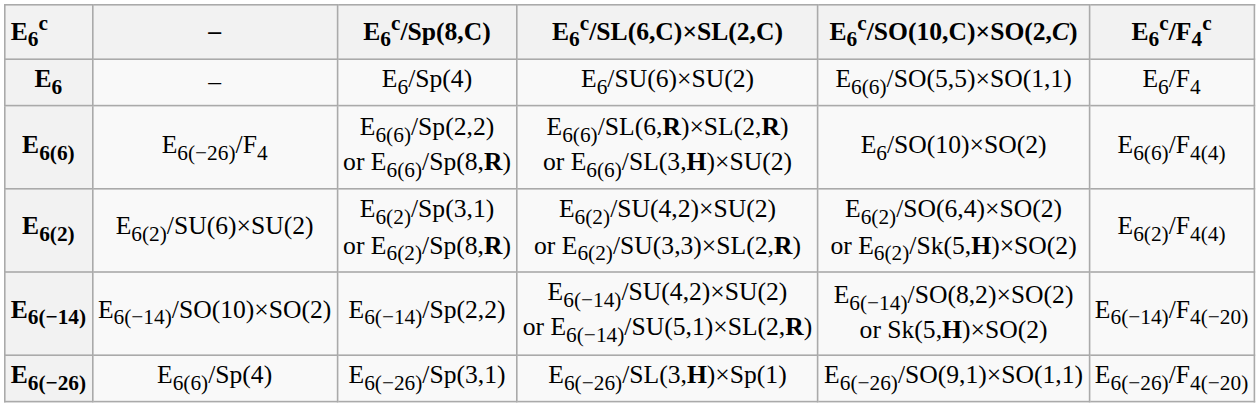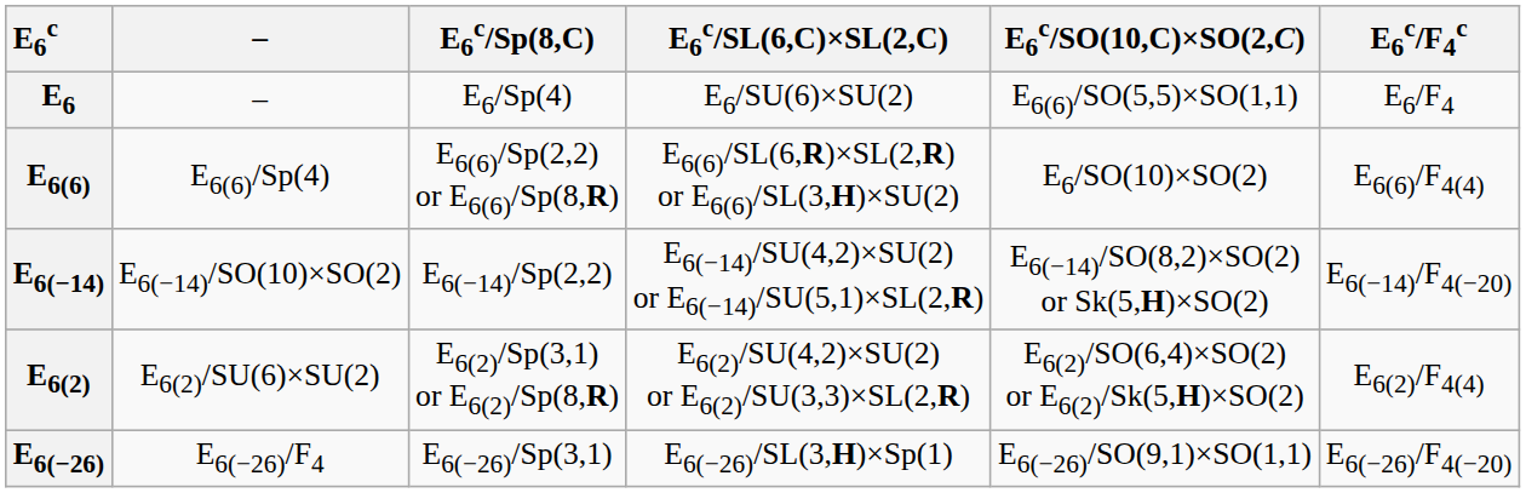 <table class="wikitable" style="text-align:center">
 <tr>
 <th style="text-align:left">E<sub>6</sub><sup>c</sup></th>
 <th>–</th>
 <th>E<sub>6</sub><sup>c</sup>/Sp(8,<strong>C</strong>)</th>
 <th>E<sub>6</sub><sup>c</sup>/SL(6,<strong>C</strong>)×SL(2,<strong>C</strong>)</th>
 <th>E<sub>6</sub><sup>c</sup>/SO(10,<strong>C</strong>)×SO(2,<em>C</em>)</th>
 <th>E<sub>6</sub><sup>c</sup>/F<sub>4</sub><sup>c</sup></th>
 </tr>
 <tr>
 <th>E<sub>6</sub></th>
 <td>–</td>
 <td>E<sub>6</sub>/Sp(4)</td>
 <td>E<sub>6</sub>/SU(6)×SU(2)</td>
 <td>E<sub>6(6)</sub>/SO(5,5)×SO(1,1)</td>
 <td>E<sub>6</sub>/F<sub>4</sub></td>
 </tr>
 <tr>
 <th>E<sub>6(6)</sub></th>
-<td>E<sub>6(−26)</sub>/F<sub>4</sub></td>
+<td>E<sub>6(6)</sub>/Sp(4)</td>
 <td>E<sub>6(6)</sub>/Sp(2,2) <br>or E<sub>6(6)</sub>/Sp(8,<strong>R</strong>)</td>
 <td>E<sub>6(6)</sub>/SL(6,<strong>R</strong>)×SL(2,<strong>R</strong>) <br>or E<sub>6(6)</sub>/SL(3,<strong>H</strong>)×SU(2)</td>
 <td>E<sub>6</sub>/SO(10)×SO(2)</td>
 <td>E<sub>6(6)</sub>/F<sub>4(4)</sub></td>
+</tr>
+<tr>
+<th>E<sub>6(−14)</sub></th>
+<td>E<sub>6(−14)</sub>/SO(10)×SO(2)</td>
+<td>E<sub>6(−14)</sub>/Sp(2,2)</td>
+<td>E<sub>6(−14)</sub>/SU(4,2)×SU(2) <br>or E<sub>6(−14)</sub>/SU(5,1)×SL(2,<strong>R</strong>)</td>
+<td>E<sub>6(−14)</sub>/SO(8,2)×SO(2) <br>or Sk(5,<strong>H</strong>)×SO(2)</td>
+<td>E<sub>6(−14)</sub>/F<sub>4(−20)</sub></td>
 </tr>
 <tr>
 <th>E<sub>6(2)</sub></th>
 <td>E<sub>6(2)</sub>/SU(6)×SU(2)</td>
 <td>E<sub>6(2)</sub>/Sp(3,1) <br>or E<sub>6(2)</sub>/Sp(8,<strong>R</strong>)</td>
 <td>E<sub>6(2)</sub>/SU(4,2)×SU(2) <br>or E<sub>6(2)</sub>/SU(3,3)×SL(2,<strong>R</strong>)</td>
 <td>E<sub>6(2)</sub>/SO(6,4)×SO(2) <br>or E<sub>6(2)</sub>/Sk(5,<strong>H</strong>)×SO(2)</td>
 <td>E<sub>6(2)</sub>/F<sub>4(4)</sub></td>
 </tr>
 <tr>
-<th>E<sub>6(−14)</sub></th>
-<td>E<sub>6(−14)</sub>/SO(10)×SO(2)</td>
-<td>E<sub>6(−14)</sub>/Sp(2,2)</td>
-<td>E<sub>6(−14)</sub>/SU(4,2)×SU(2) <br>or E<sub>6(−14)</sub>/SU(5,1)×SL(2,<strong>R</strong>)</td>
-<td>E<sub>6(−14)</sub>/SO(8,2)×SO(2) <br>or Sk(5,<strong>H</strong>)×SO(2)</td>
-<td>E<sub>6(−14)</sub>/F<sub>4(−20)</sub></td>
-</tr>
-<tr>
 <th>E<sub>6(−26)</sub></th>
-<td>E<sub>6(6)</sub>/Sp(4)</td>
+<td>E<sub>6(−26)</sub>/F<sub>4</sub></td>
 <td>E<sub>6(−26)</sub>/Sp(3,1)</td>
 <td>E<sub>6(−26)</sub>/SL(3,<strong>H</strong>)×Sp(1)</td>
 <td>E<sub>6(−26)</sub>/SO(9,1)×SO(1,1)</td>
 <td>E<sub>6(−26)</sub>/F<sub>4(−20)</sub></td>
 </tr>
 </table>
